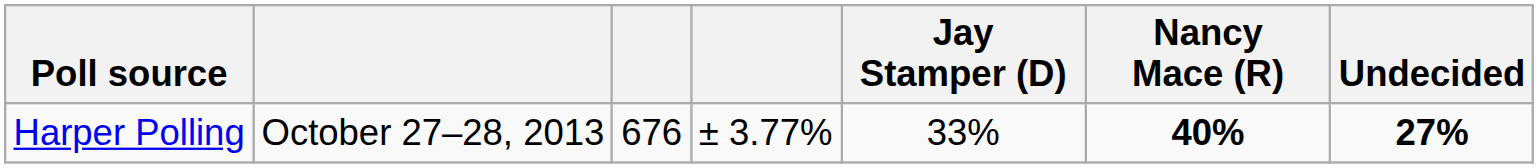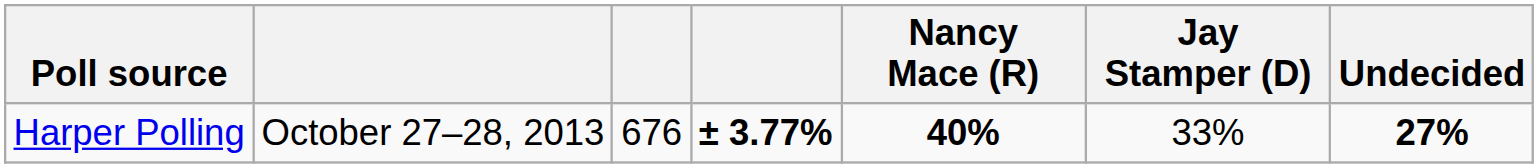 <table class="wikitable" style="text-align:center">
 <tr valign= bottom>
 <th>Poll source</th>
 <th></th>
 <th></th>
 <th></th>
+<th style="width:100px;">Nancy<br>Mace (R)</th>
 <th style="width:100px;">Jay<br>Stamper (D)</th>
-<th style="width:100px;">Nancy<br>Mace (R)</th>
 <th>Undecided</th>
 </tr>
 <tr>
 <td align=left><a href='#'>Harper Polling</a></td>
 <td>October 27–28, 2013</td>
 <td>676</td>
-<td>± 3.77%</td>
+<td><strong>± 3.77%</strong></td>
+<td><strong>40%</strong></td>
 <td>33%</td>
-<td><strong>40%</strong></td>
 <td><strong>27%</strong></td>
 </tr>
 </table>
